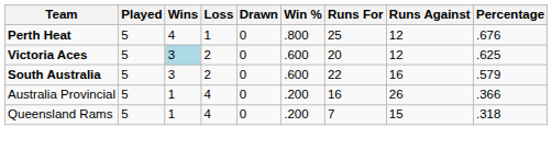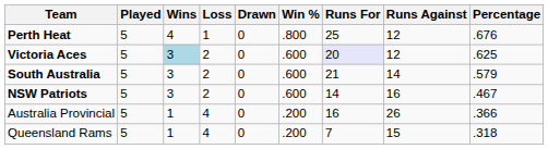 <table class="wikitable">
 <tr>
 <th>Team</th>
 <th>Played</th>
 <th>Wins</th>
 <th>Loss</th>
 <th>Drawn</th>
 <th>Win %</th>
 <th>Runs For</th>
 <th>Runs Against</th>
 <th>Percentage</th>
 </tr>
 <tr>
 <td><strong>Perth Heat</strong></td>
 <td>5</td>
 <td>4</td>
 <td>1</td>
 <td>0</td>
 <td>.800</td>
 <td>25</td>
 <td>12</td>
 <td>.676</td>
 </tr>
 <tr>
 <td><strong>Victoria Aces</strong></td>
 <td>5</td>
 <td style="background: lightblue;">3</td>
 <td>2</td>
 <td>0</td>
 <td>.600</td>
-<td>20</td>
+<td style="background: lavender;">20</td>
 <td>12</td>
 <td>.625</td>
 </tr>
 <tr>
 <td><strong>South Australia</strong></td>
 <td>5</td>
 <td>3</td>
 <td>2</td>
 <td>0</td>
 <td>.600</td>
-<td>22</td>
+<td>21</td>
+<td>14</td>
+<td>.579</td>
+</tr>
+<tr>
+<td><strong>NSW Patriots</strong></td>
+<td>5</td>
+<td>3</td>
+<td>2</td>
+<td>0</td>
+<td>.600</td>
+<td>14</td>
 <td>16</td>
-<td>.579</td>
+<td>.467</td>
 </tr>
 <tr>
 <td>Australia Provincial</td>
 <td>5</td>
 <td>1</td>
 <td>4</td>
 <td>0</td>
 <td>.200</td>
 <td>16</td>
 <td>26</td>
 <td>.366</td>
 </tr>
 <tr>
 <td>Queensland Rams</td>
 <td>5</td>
 <td>1</td>
 <td>4</td>
 <td>0</td>
 <td>.200</td>
 <td>7</td>
 <td>15</td>
 <td>.318</td>
 </tr>
 </table>
